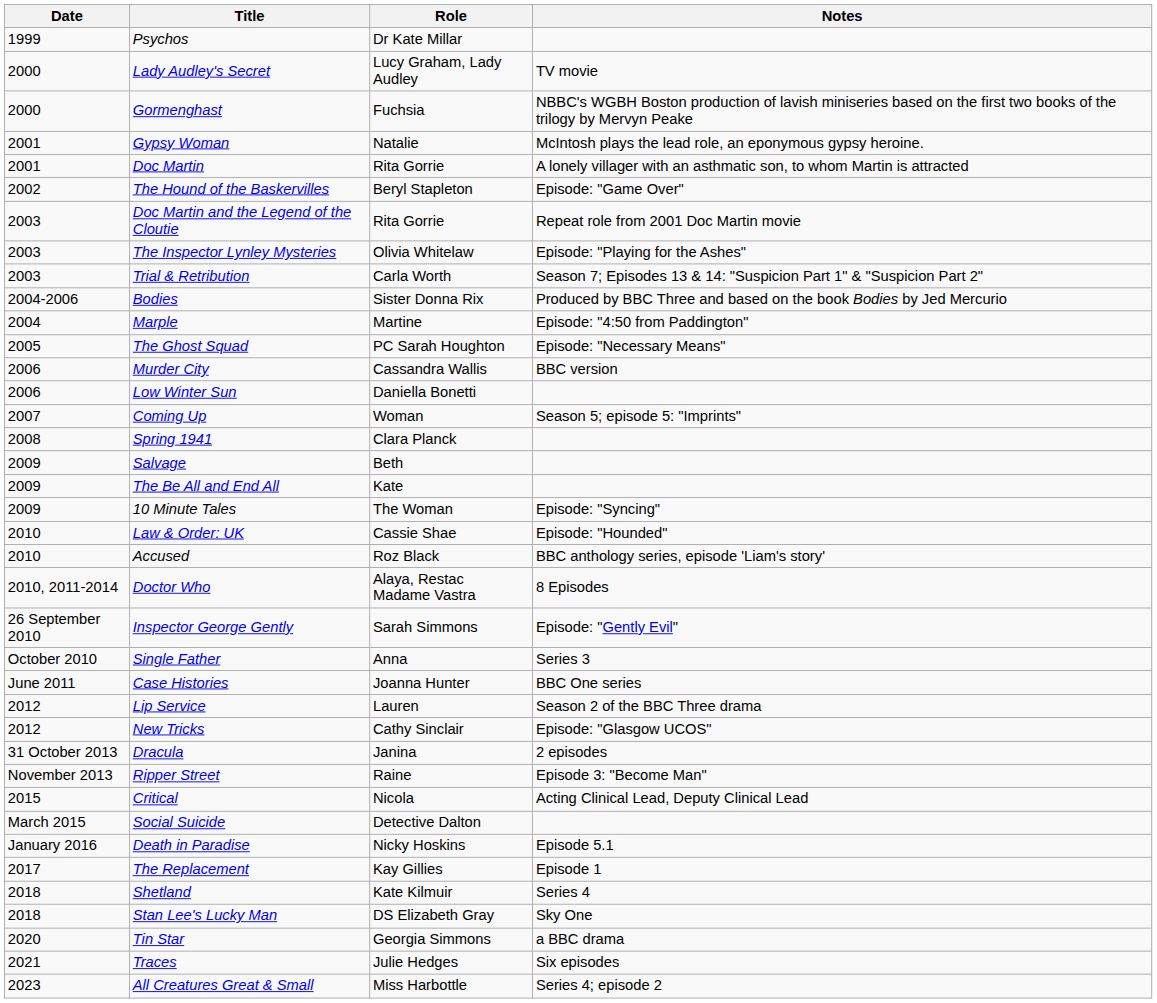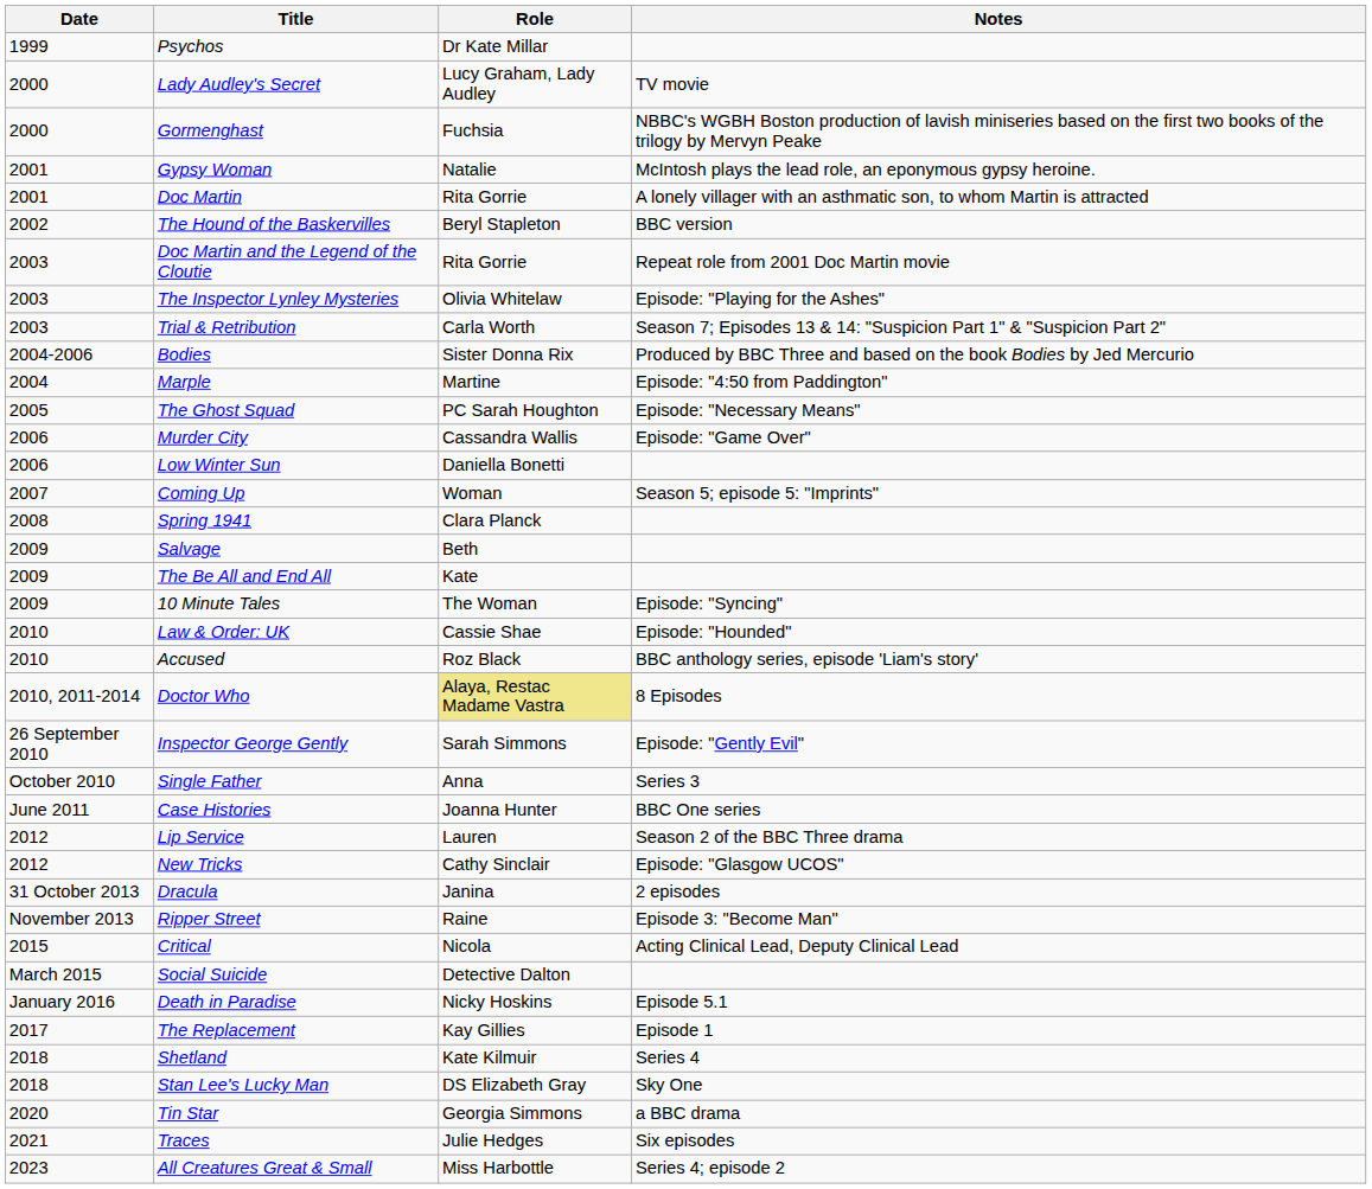 <table class="wikitable">
 <tr>
 <th>Date</th>
 <th>Title</th>
 <th>Role</th>
 <th>Notes</th>
 </tr>
 <tr>
 <td>1999</td>
 <td><em>Psychos</em></td>
 <td>Dr Kate Millar</td>
 <td></td>
 </tr>
 <tr>
 <td>2000</td>
 <td><em><a href='#'>Lady Audley's Secret</a></em></td>
 <td>Lucy Graham, Lady Audley</td>
 <td>TV movie</td>
 </tr>
 <tr>
 <td>2000</td>
 <td><em><a href='#'>Gormenghast</a></em></td>
 <td>Fuchsia</td>
 <td>NBBC's WGBH Boston production of lavish miniseries based on the first two books of the trilogy by Mervyn Peake</td>
 </tr>
 <tr>
 <td>2001</td>
 <td><em><a href='#'>Gypsy Woman</a></em></td>
 <td>Natalie</td>
 <td>McIntosh plays the lead role, an eponymous gypsy heroine.</td>
 </tr>
 <tr>
 <td>2001</td>
 <td><em><a href='#'>Doc Martin</a></em></td>
 <td>Rita Gorrie</td>
 <td>A lonely villager with an asthmatic son, to whom Martin is attracted</td>
 </tr>
 <tr>
 <td>2002</td>
 <td><em><a href='#'>The Hound of the Baskervilles</a></em></td>
 <td>Beryl Stapleton</td>
-<td>Episode: "Game Over"</td>
+<td>BBC version</td>
 </tr>
 <tr>
 <td>2003</td>
 <td><em><a href='#'>Doc Martin and the Legend of the Cloutie</a></em></td>
 <td>Rita Gorrie</td>
 <td>Repeat role from 2001 Doc Martin movie</td>
 </tr>
 <tr>
 <td>2003</td>
 <td><em><a href='#'>The Inspector Lynley Mysteries</a></em></td>
 <td>Olivia Whitelaw</td>
 <td>Episode: "Playing for the Ashes"</td>
 </tr>
 <tr>
 <td>2003</td>
 <td><em><a href='#'>Trial & Retribution</a></em></td>
 <td>Carla Worth</td>
 <td>Season 7; Episodes 13 & 14: "Suspicion Part 1" & "Suspicion Part 2"</td>
 </tr>
 <tr>
 <td>2004-2006</td>
 <td><em><a href='#'>Bodies</a></em></td>
 <td>Sister Donna Rix</td>
 <td>Produced by BBC Three and based on the book <em>Bodies</em> by Jed Mercurio</td>
 </tr>
 <tr>
 <td>2004</td>
 <td><em><a href='#'>Marple</a></em></td>
 <td>Martine</td>
 <td>Episode: "4:50 from Paddington"</td>
 </tr>
 <tr>
 <td>2005</td>
 <td><em><a href='#'>The Ghost Squad</a></em></td>
 <td>PC Sarah Houghton</td>
 <td>Episode: "Necessary Means"</td>
 </tr>
 <tr>
 <td>2006</td>
 <td><em><a href='#'>Murder City</a></em></td>
 <td>Cassandra Wallis</td>
-<td>BBC version</td>
+<td>Episode: "Game Over"</td>
 </tr>
 <tr>
 <td>2006</td>
 <td><em><a href='#'>Low Winter Sun</a></em></td>
 <td>Daniella Bonetti</td>
 <td></td>
 </tr>
 <tr>
 <td>2007</td>
 <td><em><a href='#'>Coming Up</a></em></td>
 <td>Woman</td>
 <td>Season 5; episode 5: "Imprints"</td>
 </tr>
 <tr>
 <td>2008</td>
 <td><em><a href='#'>Spring 1941</a></em></td>
 <td>Clara Planck</td>
 <td></td>
 </tr>
 <tr>
 <td>2009</td>
 <td><em><a href='#'>Salvage</a></em></td>
 <td>Beth</td>
 <td></td>
 </tr>
 <tr>
 <td>2009</td>
 <td><em><a href='#'>The Be All and End All</a></em></td>
 <td>Kate</td>
 <td></td>
 </tr>
 <tr>
 <td>2009</td>
 <td><em>10 Minute Tales</em></td>
 <td>The Woman</td>
 <td>Episode: "Syncing"</td>
 </tr>
 <tr>
 <td>2010</td>
 <td><em><a href='#'>Law & Order: UK</a></em></td>
 <td>Cassie Shae</td>
 <td>Episode: "Hounded"</td>
 </tr>
 <tr>
 <td>2010</td>
 <td><em>Accused</em></td>
 <td>Roz Black</td>
 <td>BBC anthology series, episode 'Liam's story'</td>
 </tr>
 <tr>
 <td>2010, 2011-2014</td>
 <td><em><a href='#'>Doctor Who</a></em></td>
-<td>Alaya, Restac<br>Madame Vastra</td>
+<td style="background: khaki;">Alaya, Restac<br>Madame Vastra</td>
 <td>8 Episodes</td>
 </tr>
 <tr>
 <td>26 September 2010</td>
 <td><em><a href='#'>Inspector George Gently</a></em></td>
 <td>Sarah Simmons</td>
 <td>Episode: "<a href='#'>Gently Evil</a>"</td>
 </tr>
 <tr>
 <td>October 2010</td>
 <td><em><a href='#'>Single Father</a></em></td>
 <td>Anna</td>
 <td>Series 3</td>
 </tr>
 <tr>
 <td>June 2011</td>
 <td><em><a href='#'>Case Histories</a></em></td>
 <td>Joanna Hunter</td>
 <td>BBC One series</td>
 </tr>
 <tr>
 <td>2012</td>
 <td><em><a href='#'>Lip Service</a></em></td>
 <td>Lauren</td>
 <td>Season 2 of the BBC Three drama</td>
 </tr>
 <tr>
 <td>2012</td>
 <td><em><a href='#'>New Tricks</a></em></td>
 <td>Cathy Sinclair</td>
 <td>Episode: "Glasgow UCOS"</td>
 </tr>
 <tr>
 <td>31 October 2013</td>
 <td><em><a href='#'>Dracula</a></em></td>
 <td>Janina</td>
 <td>2 episodes</td>
 </tr>
 <tr>
 <td>November 2013</td>
 <td><em><a href='#'>Ripper Street</a></em></td>
 <td>Raine</td>
 <td>Episode 3: "Become Man"</td>
 </tr>
 <tr>
 <td>2015</td>
 <td><em><a href='#'>Critical</a></em></td>
 <td>Nicola</td>
 <td>Acting Clinical Lead, Deputy Clinical Lead</td>
 </tr>
 <tr>
 <td>March 2015</td>
 <td><em><a href='#'>Social Suicide</a></em></td>
 <td>Detective Dalton</td>
 <td></td>
 </tr>
 <tr>
 <td>January 2016</td>
 <td><em><a href='#'>Death in Paradise</a></em></td>
 <td>Nicky Hoskins</td>
 <td>Episode 5.1</td>
 </tr>
 <tr>
 <td>2017</td>
 <td><em><a href='#'>The Replacement</a></em></td>
 <td>Kay Gillies</td>
 <td>Episode 1</td>
 </tr>
 <tr>
 <td>2018</td>
 <td><em><a href='#'>Shetland</a></em></td>
 <td>Kate Kilmuir</td>
 <td>Series 4</td>
 </tr>
 <tr>
 <td>2018</td>
 <td><em><a href='#'>Stan Lee's Lucky Man</a></em></td>
 <td>DS Elizabeth Gray</td>
 <td>Sky One</td>
 </tr>
 <tr>
 <td>2020</td>
 <td><em><a href='#'>Tin Star</a></em></td>
 <td>Georgia Simmons</td>
 <td>a BBC drama</td>
 </tr>
 <tr>
 <td>2021</td>
 <td><em><a href='#'>Traces</a></em></td>
 <td>Julie Hedges</td>
 <td>Six episodes</td>
 </tr>
 <tr>
 <td>2023</td>
 <td><em><a href='#'>All Creatures Great & Small</a></em></td>
 <td>Miss Harbottle</td>
 <td>Series 4; episode 2</td>
 </tr>
 </table>
